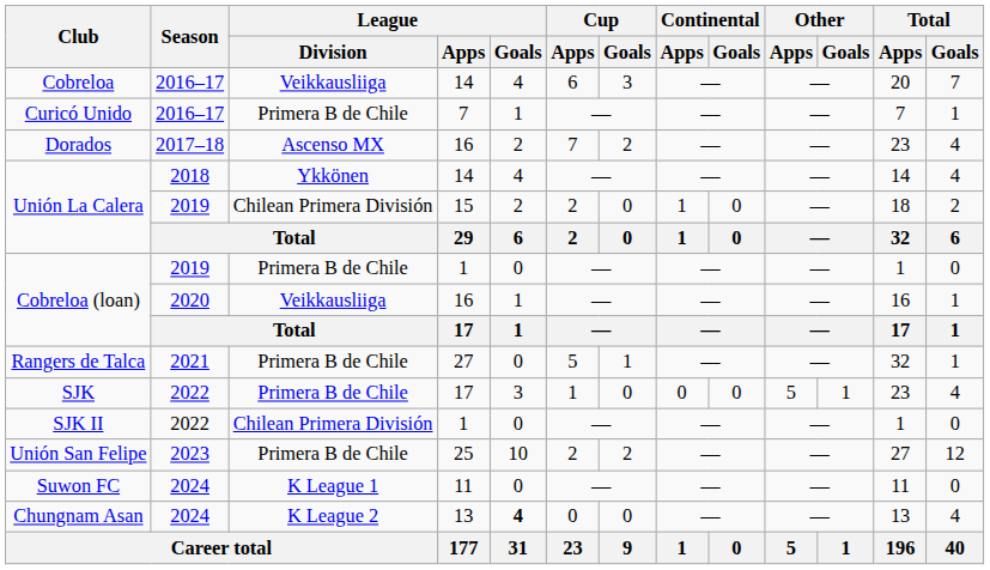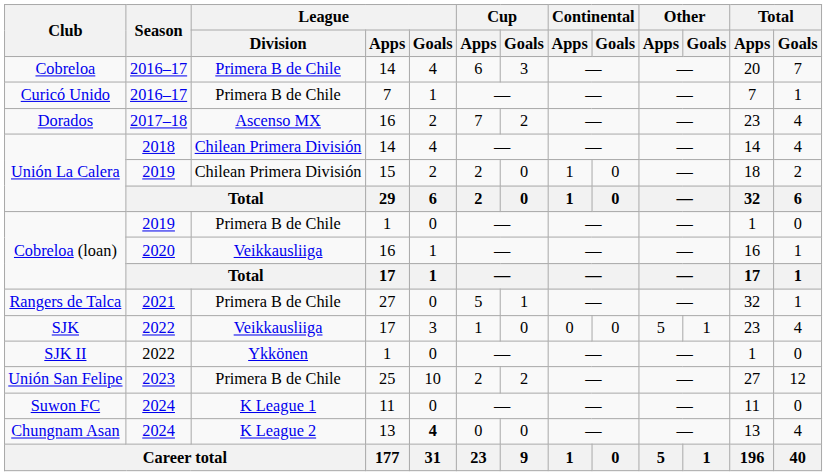 <table class="wikitable" style="text-align:center;">
 <tr>
 <th rowspan="2">Club</th>
 <th rowspan="2">Season</th>
 <th colspan="3">League</th>
 <th colspan="2">Cup</th>
 <th colspan="2">Continental</th>
 <th colspan="2">Other</th>
 <th colspan="2">Total</th>
 </tr>
 <tr>
 <th>Division</th>
 <th>Apps</th>
 <th>Goals</th>
 <th>Apps</th>
 <th>Goals</th>
 <th>Apps</th>
 <th>Goals</th>
 <th>Apps</th>
 <th>Goals</th>
 <th>Apps</th>
 <th>Goals</th>
 </tr>
 <tr>
 <td><a href='#'>Cobreloa</a></td>
 <td><a href='#'>2016–17</a></td>
-<td><a href='#'>Veikkausliiga</a></td>
+<td><a href='#'>Primera B de Chile</a></td>
 <td>14</td>
 <td>4</td>
 <td>6</td>
 <td>3</td>
 <td colspan="2">—</td>
 <td colspan="2">—</td>
 <td>20</td>
 <td>7</td>
 </tr>
 <tr>
 <td><a href='#'>Curicó Unido</a></td>
 <td><a href='#'>2016–17</a></td>
 <td>Primera B de Chile</td>
 <td>7</td>
 <td>1</td>
 <td colspan="2">—</td>
 <td colspan="2">—</td>
 <td colspan="2">—</td>
 <td>7</td>
 <td>1</td>
 </tr>
 <tr>
 <td><a href='#'>Dorados</a></td>
 <td><a href='#'>2017–18</a></td>
 <td><a href='#'>Ascenso MX</a></td>
 <td>16</td>
 <td>2</td>
 <td>7</td>
 <td>2</td>
 <td colspan="2">—</td>
 <td colspan="2">—</td>
 <td>23</td>
 <td>4</td>
 </tr>
 <tr>
 <td rowspan="3"><a href='#'>Unión La Calera</a></td>
 <td><a href='#'>2018</a></td>
-<td><a href='#'>Ykkönen</a></td>
+<td><a href='#'>Chilean Primera División</a></td>
 <td>14</td>
 <td>4</td>
 <td colspan="2">—</td>
 <td colspan="2">—</td>
 <td colspan="2">—</td>
 <td>14</td>
 <td>4</td>
 </tr>
 <tr>
 <td><a href='#'>2019</a></td>
 <td>Chilean Primera División</td>
 <td>15</td>
 <td>2</td>
 <td>2</td>
 <td>0</td>
 <td>1</td>
 <td>0</td>
 <td colspan="2">—</td>
 <td>18</td>
 <td>2</td>
 </tr>
 <tr>
 <th colspan="2">Total</th>
 <th>29</th>
 <th>6</th>
 <th>2</th>
 <th>0</th>
 <th>1</th>
 <th>0</th>
 <th colspan="2">—</th>
 <th>32</th>
 <th>6</th>
 </tr>
 <tr>
 <td rowspan="3"><a href='#'>Cobreloa</a> (loan)</td>
 <td><a href='#'>2019</a></td>
 <td>Primera B de Chile</td>
 <td>1</td>
 <td>0</td>
 <td colspan="2">—</td>
 <td colspan="2">—</td>
 <td colspan="2">—</td>
 <td>1</td>
 <td>0</td>
 </tr>
 <tr>
 <td><a href='#'>2020</a></td>
 <td><a href='#'>Veikkausliiga</a></td>
 <td>16</td>
 <td>1</td>
 <td colspan="2">—</td>
 <td colspan="2">—</td>
 <td colspan="2">—</td>
 <td>16</td>
 <td>1</td>
 </tr>
 <tr>
 <th colspan="2">Total</th>
 <th>17</th>
 <th>1</th>
 <th colspan="2">—</th>
 <th colspan="2">—</th>
 <th colspan="2">—</th>
 <th>17</th>
 <th>1</th>
 </tr>
 <tr>
 <td><a href='#'>Rangers de Talca</a></td>
 <td><a href='#'>2021</a></td>
 <td>Primera B de Chile</td>
 <td>27</td>
 <td>0</td>
 <td>5</td>
 <td>1</td>
 <td colspan="2">—</td>
 <td colspan="2">—</td>
 <td>32</td>
 <td>1</td>
 </tr>
 <tr>
 <td><a href='#'>SJK</a></td>
 <td><a href='#'>2022</a></td>
-<td><a href='#'>Primera B de Chile</a></td>
+<td><a href='#'>Veikkausliiga</a></td>
 <td>17</td>
 <td>3</td>
 <td>1</td>
 <td>0</td>
 <td>0</td>
 <td>0</td>
 <td>5</td>
 <td>1</td>
 <td>23</td>
 <td>4</td>
 </tr>
 <tr>
 <td><a href='#'>SJK II</a></td>
 <td>2022</td>
-<td><a href='#'>Chilean Primera División</a></td>
+<td><a href='#'>Ykkönen</a></td>
 <td>1</td>
 <td>0</td>
 <td colspan="2">—</td>
 <td colspan="2">—</td>
 <td colspan="2">—</td>
 <td>1</td>
 <td>0</td>
 </tr>
 <tr>
 <td><a href='#'>Unión San Felipe</a></td>
 <td><a href='#'>2023</a></td>
 <td>Primera B de Chile</td>
 <td>25</td>
 <td>10</td>
 <td>2</td>
 <td>2</td>
 <td colspan="2">—</td>
 <td colspan="2">—</td>
 <td>27</td>
 <td>12</td>
 </tr>
 <tr>
 <td><a href='#'>Suwon FC</a></td>
 <td><a href='#'>2024</a></td>
 <td><a href='#'>K League 1</a></td>
 <td>11</td>
 <td>0</td>
 <td colspan="2">—</td>
 <td colspan="2">—</td>
 <td colspan="2">—</td>
 <td>11</td>
 <td>0</td>
 </tr>
 <tr>
 <td><a href='#'>Chungnam Asan</a></td>
 <td><a href='#'>2024</a></td>
 <td><a href='#'>K League 2</a></td>
 <td>13</td>
 <td><strong>4</strong></td>
 <td>0</td>
 <td>0</td>
 <td colspan="2">—</td>
 <td colspan="2">—</td>
 <td>13</td>
 <td>4</td>
 </tr>
 <tr>
 <th colspan="3">Career total</th>
 <th>177</th>
 <th>31</th>
 <th>23</th>
 <th>9</th>
 <th>1</th>
 <th>0</th>
 <th>5</th>
 <th>1</th>
 <th>196</th>
 <th>40</th>
 </tr>
 </table>
